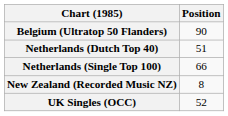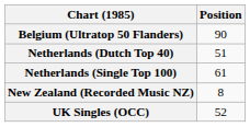 <table class="wikitable sortable plainrowheaders" style="text-align:center">
 <tr>
 <th scope="col">Chart (1985)</th>
 <th scope="col">Position</th>
 </tr>
 <tr>
 <th scope="row">Belgium (Ultratop 50 Flanders)</th>
 <td>90</td>
 </tr>
 <tr>
 <th scope="row">Netherlands (Dutch Top 40)</th>
 <td>51</td>
 </tr>
 <tr>
 <th scope="row">Netherlands (Single Top 100)</th>
-<td>66</td>
+<td>61</td>
 </tr>
 <tr>
 <th scope="row">New Zealand (Recorded Music NZ)</th>
 <td>8</td>
 </tr>
 <tr>
 <th scope="row">UK Singles (OCC)</th>
 <td>52</td>
 </tr>
 </table>
